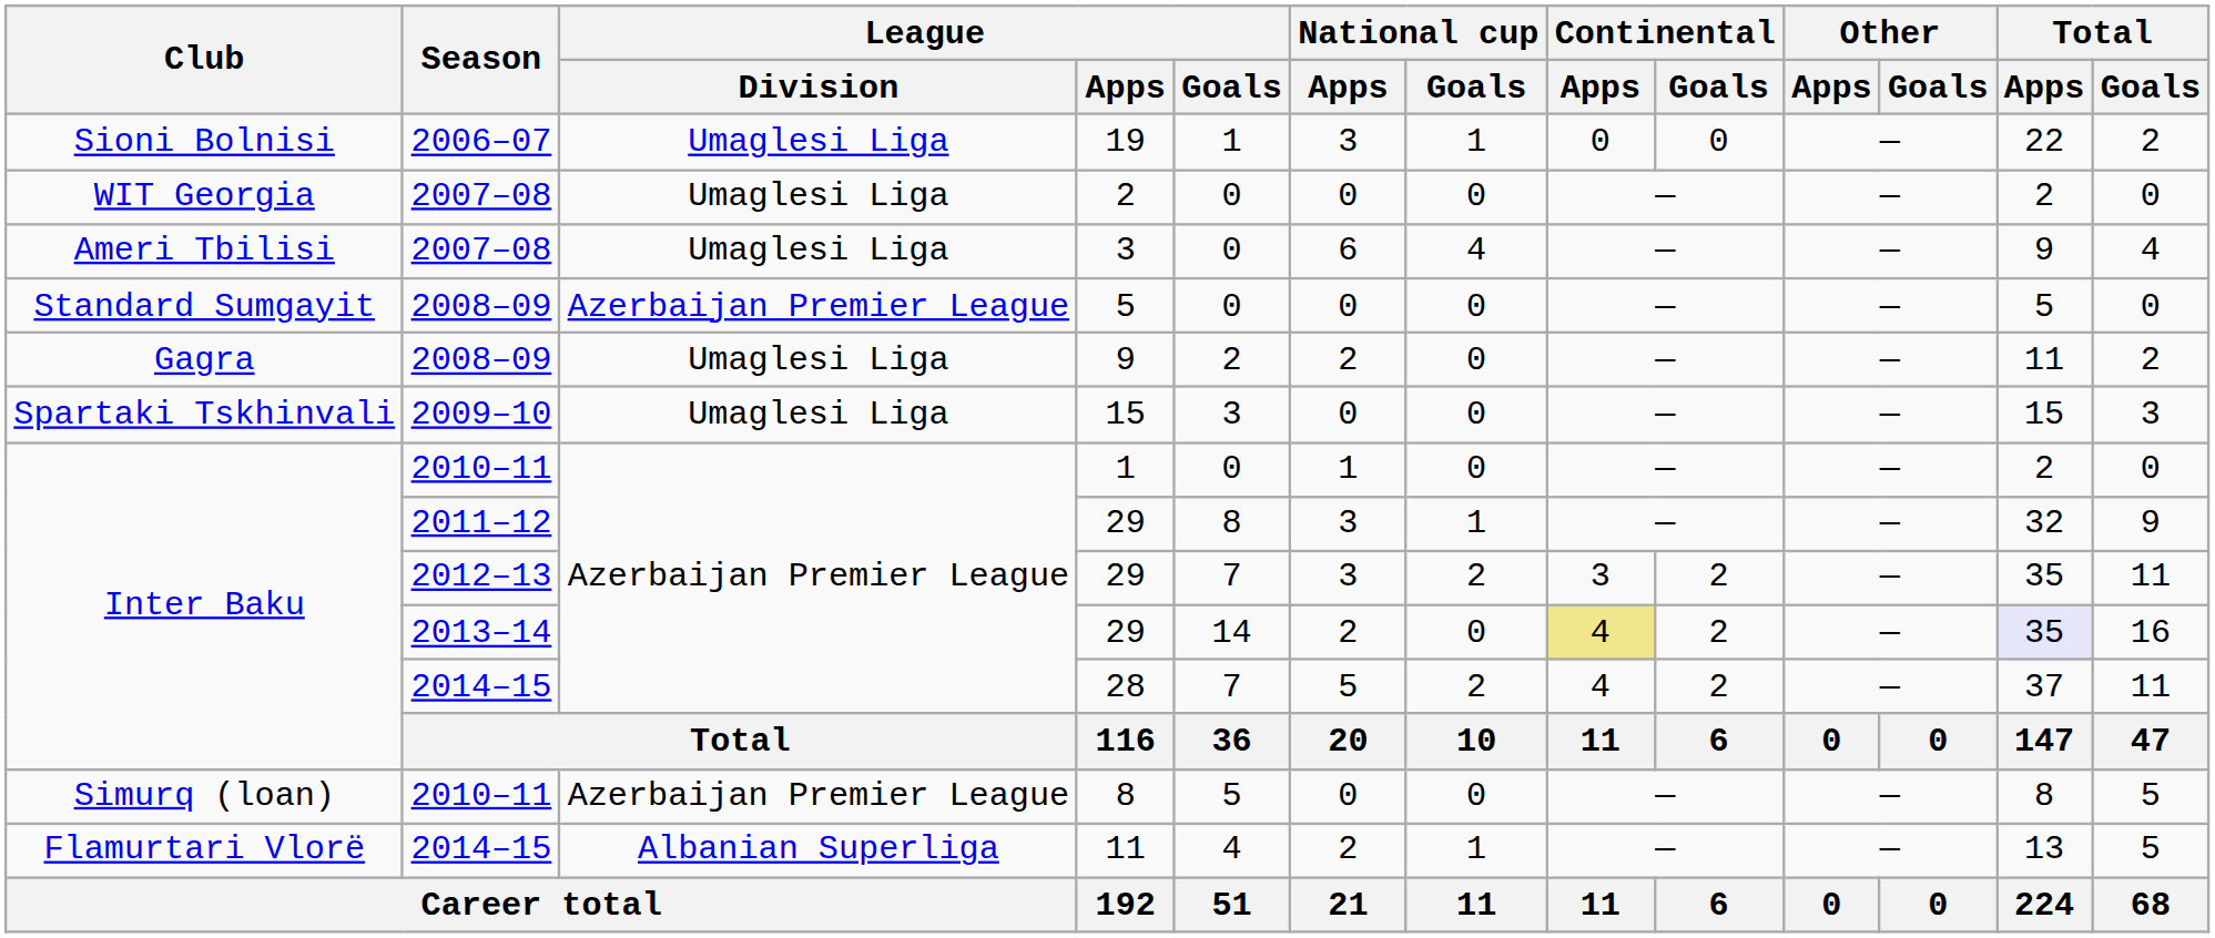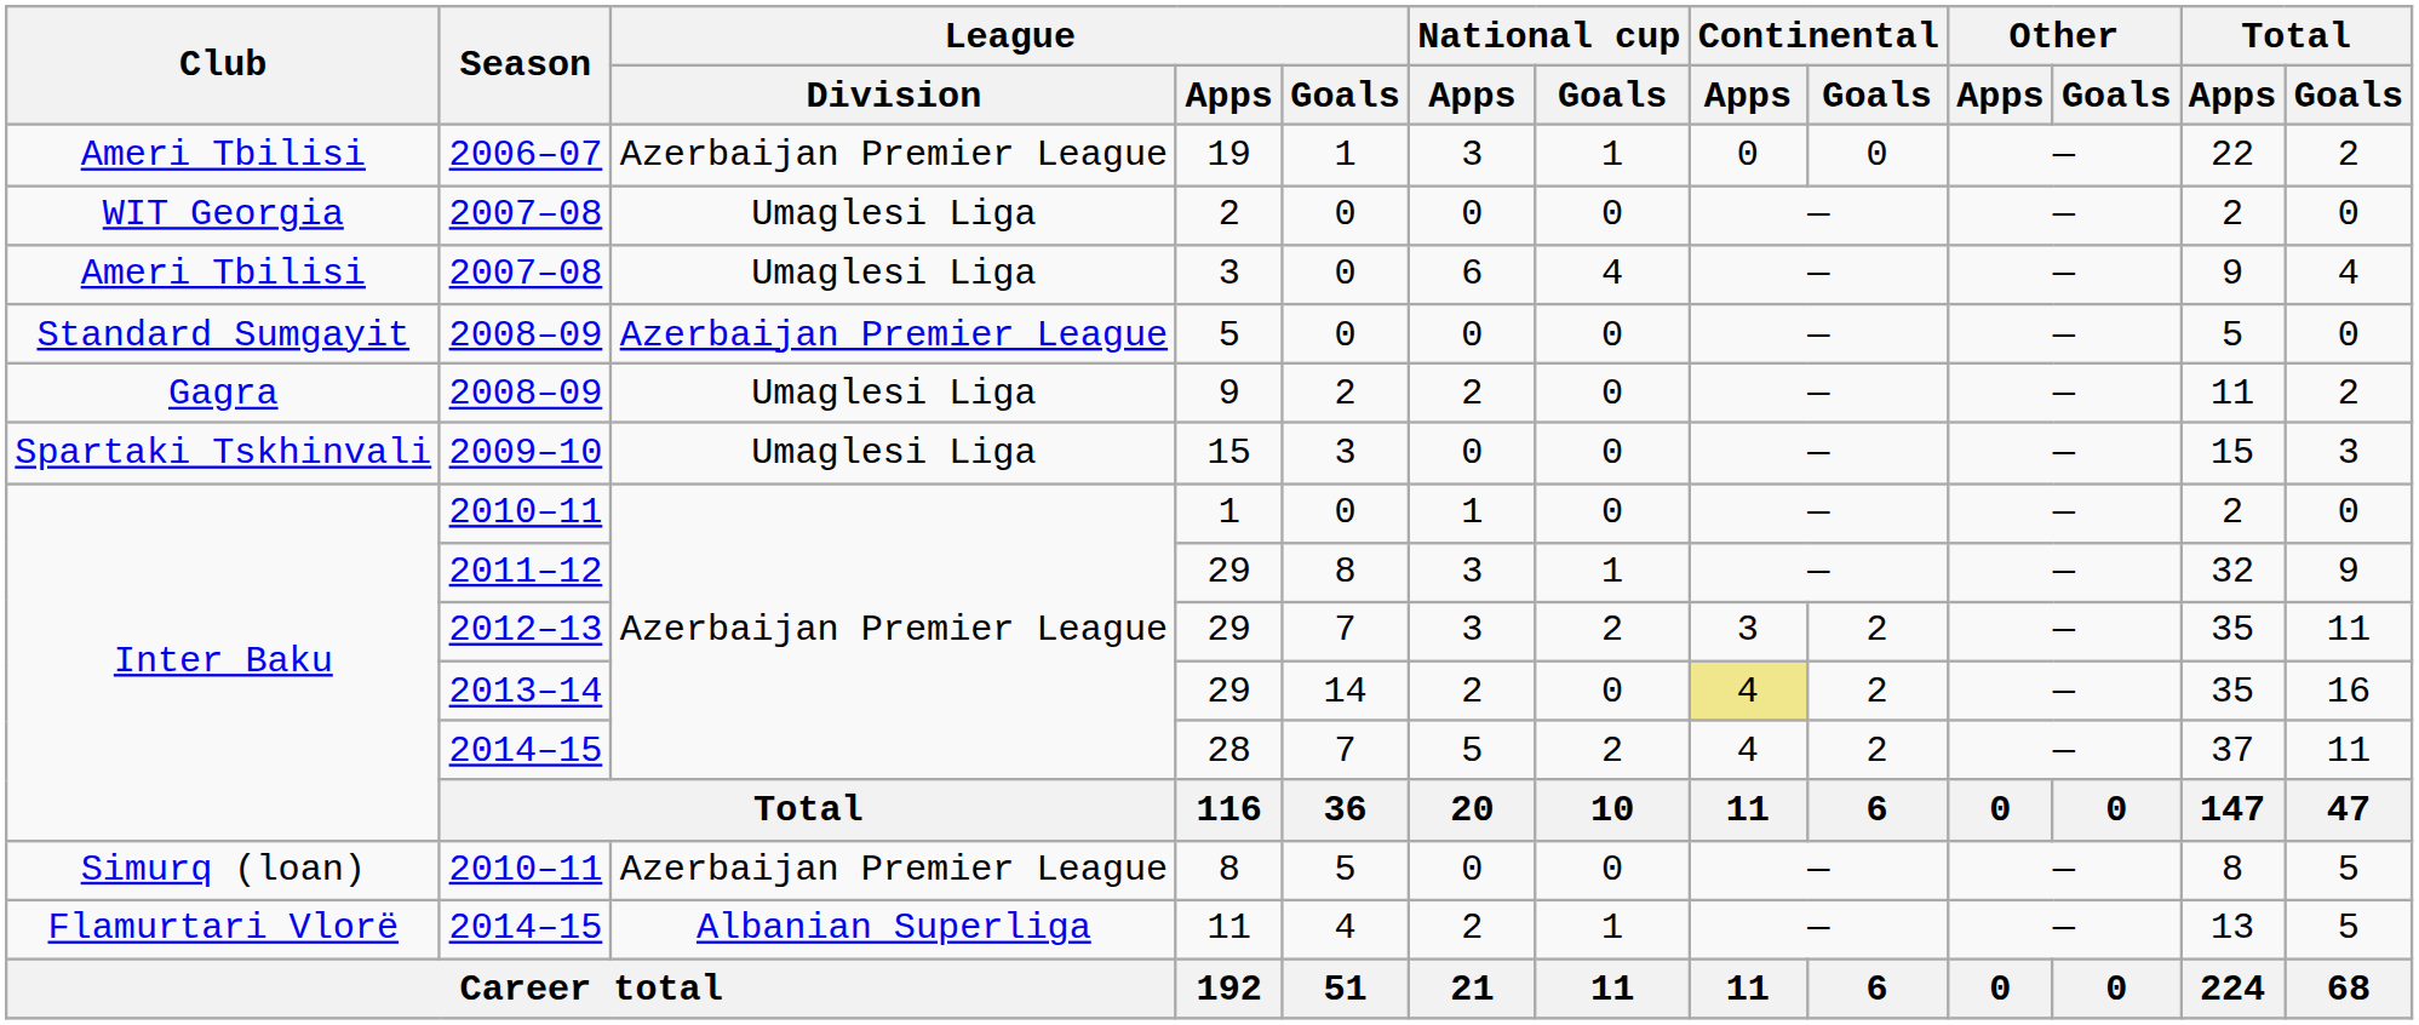 <table class="wikitable" style="text-align:center">
 <tr>
 <th rowspan="2">Club</th>
 <th rowspan="2">Season</th>
 <th colspan="3">League</th>
 <th colspan="2">National cup</th>
 <th colspan="2">Continental</th>
 <th colspan="2">Other</th>
 <th colspan="2">Total</th>
 </tr>
 <tr>
 <th>Division</th>
 <th>Apps</th>
 <th>Goals</th>
 <th>Apps</th>
 <th>Goals</th>
 <th>Apps</th>
 <th>Goals</th>
 <th>Apps</th>
 <th>Goals</th>
 <th>Apps</th>
 <th>Goals</th>
 </tr>
 <tr>
-<td><a href='#'>Sioni Bolnisi</a></td>
+<td><a href='#'>Ameri Tbilisi</a></td>
 <td><a href='#'>2006–07</a></td>
-<td><a href='#'>Umaglesi Liga</a></td>
+<td>Azerbaijan Premier League</td>
 <td>19</td>
 <td>1</td>
 <td>3</td>
 <td>1</td>
 <td>0</td>
 <td>0</td>
 <td colspan="2">—</td>
 <td>22</td>
 <td>2</td>
 </tr>
 <tr>
 <td><a href='#'>WIT Georgia</a></td>
 <td><a href='#'>2007–08</a></td>
 <td>Umaglesi Liga</td>
 <td>2</td>
 <td>0</td>
 <td>0</td>
 <td>0</td>
 <td colspan="2">—</td>
 <td colspan="2">—</td>
 <td>2</td>
 <td>0</td>
 </tr>
 <tr>
 <td><a href='#'>Ameri Tbilisi</a></td>
 <td><a href='#'>2007–08</a></td>
 <td>Umaglesi Liga</td>
 <td>3</td>
 <td>0</td>
 <td>6</td>
 <td>4</td>
 <td colspan="2">—</td>
 <td colspan="2">—</td>
 <td>9</td>
 <td>4</td>
 </tr>
 <tr>
 <td><a href='#'>Standard Sumgayit</a></td>
 <td><a href='#'>2008–09</a></td>
 <td><a href='#'>Azerbaijan Premier League</a></td>
 <td>5</td>
 <td>0</td>
 <td>0</td>
 <td>0</td>
 <td colspan="2">—</td>
 <td colspan="2">—</td>
 <td>5</td>
 <td>0</td>
 </tr>
 <tr>
 <td><a href='#'>Gagra</a></td>
 <td><a href='#'>2008–09</a></td>
 <td>Umaglesi Liga</td>
 <td>9</td>
 <td>2</td>
 <td>2</td>
 <td>0</td>
 <td colspan="2">—</td>
 <td colspan="2">—</td>
 <td>11</td>
 <td>2</td>
 </tr>
 <tr>
 <td><a href='#'>Spartaki Tskhinvali</a></td>
 <td><a href='#'>2009–10</a></td>
 <td>Umaglesi Liga</td>
 <td>15</td>
 <td>3</td>
 <td>0</td>
 <td>0</td>
 <td colspan="2">—</td>
 <td colspan="2">—</td>
 <td>15</td>
 <td>3</td>
 </tr>
 <tr>
 <td rowspan="6"><a href='#'>Inter Baku</a></td>
 <td><a href='#'>2010–11</a></td>
 <td rowspan="5">Azerbaijan Premier League</td>
 <td>1</td>
 <td>0</td>
 <td>1</td>
 <td>0</td>
 <td colspan="2">—</td>
 <td colspan="2">—</td>
 <td>2</td>
 <td>0</td>
 </tr>
 <tr>
 <td><a href='#'>2011–12</a></td>
 <td>29</td>
 <td>8</td>
 <td>3</td>
 <td>1</td>
 <td colspan="2">—</td>
 <td colspan="2">—</td>
 <td>32</td>
 <td>9</td>
 </tr>
 <tr>
 <td><a href='#'>2012–13</a></td>
 <td>29</td>
 <td>7</td>
 <td>3</td>
 <td>2</td>
 <td>3</td>
 <td>2</td>
 <td colspan="2">—</td>
 <td>35</td>
 <td>11</td>
 </tr>
 <tr>
 <td><a href='#'>2013–14</a></td>
 <td>29</td>
 <td>14</td>
 <td>2</td>
 <td>0</td>
 <td style="background: khaki;">4</td>
 <td>2</td>
 <td colspan="2">—</td>
-<td style="background: lavender;">35</td>
+<td>35</td>
 <td>16</td>
 </tr>
 <tr>
 <td><a href='#'>2014–15</a></td>
 <td>28</td>
 <td>7</td>
 <td>5</td>
 <td>2</td>
 <td>4</td>
 <td>2</td>
 <td colspan="2">—</td>
 <td>37</td>
 <td>11</td>
 </tr>
 <tr>
 <th colspan="2">Total</th>
 <th>116</th>
 <th>36</th>
 <th>20</th>
 <th>10</th>
 <th>11</th>
 <th>6</th>
 <th>0</th>
 <th>0</th>
 <th>147</th>
 <th>47</th>
 </tr>
 <tr>
 <td><a href='#'>Simurq</a> (loan)</td>
 <td><a href='#'>2010–11</a></td>
 <td>Azerbaijan Premier League</td>
 <td>8</td>
 <td>5</td>
 <td>0</td>
 <td>0</td>
 <td colspan="2">—</td>
 <td colspan="2">—</td>
 <td>8</td>
 <td>5</td>
 </tr>
 <tr>
 <td><a href='#'>Flamurtari Vlorë</a></td>
 <td><a href='#'>2014–15</a></td>
 <td><a href='#'>Albanian Superliga</a></td>
 <td>11</td>
 <td>4</td>
 <td>2</td>
 <td>1</td>
 <td colspan="2">—</td>
 <td colspan="2">—</td>
 <td>13</td>
 <td>5</td>
 </tr>
 <tr>
 <th colspan="3">Career total</th>
 <th>192</th>
 <th>51</th>
 <th>21</th>
 <th>11</th>
 <th>11</th>
 <th>6</th>
 <th>0</th>
 <th>0</th>
 <th>224</th>
 <th>68</th>
 </tr>
 </table>
